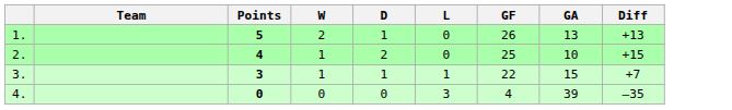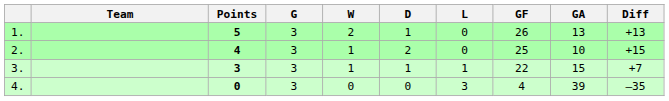 <table class=wikitable style="text-align:center">
 <tr bgcolor="#DCDCDC">
 <th width="25"></th>
 <th width="200">Team</th>
 <th width="60">Points</th>
+<th width="60">G</th>
 <th width="60">W</th>
 <th width="60">D</th>
 <th width="60">L</th>
 <th width="60">GF</th>
 <th width="60">GA</th>
 <th width="60">Diff</th>
 </tr>
 <tr bgcolor=#AAFFAA>
 <td>1.</td>
 <td align=left></td>
 <td><strong>5</strong></td>
+<td>3</td>
 <td>2</td>
 <td>1</td>
 <td>0</td>
 <td>26</td>
 <td>13</td>
 <td>+13</td>
 </tr>
 <tr bgcolor=#AAFFAA>
 <td>2.</td>
 <td align=left></td>
 <td><strong>4</strong></td>
+<td>3</td>
 <td>1</td>
 <td>2</td>
 <td>0</td>
 <td>25</td>
 <td>10</td>
 <td>+15</td>
 </tr>
 <tr bgcolor=#CCFFCC>
 <td>3.</td>
 <td align=left></td>
 <td><strong>3</strong></td>
+<td>3</td>
 <td>1</td>
 <td>1</td>
 <td>1</td>
 <td>22</td>
 <td>15</td>
 <td>+7</td>
 </tr>
 <tr bgcolor=#CCFFCC>
 <td>4.</td>
 <td align=left></td>
 <td><strong>0</strong></td>
+<td>3</td>
 <td>0</td>
 <td>0</td>
 <td>3</td>
 <td>4</td>
 <td>39</td>
 <td>–35</td>
 </tr>
 </table>
